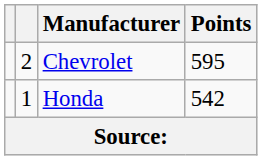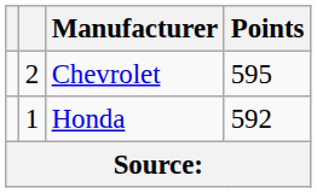 <table class="wikitable" style="font-size: 95%;">
 <tr>
 <th scope="col"></th>
 <th scope="col"></th>
 <th scope="col">Manufacturer</th>
 <th scope="col">Points</th>
 </tr>
 <tr>
 <td align="left"></td>
 <td align="center">2</td>
 <td><a href='#'>Chevrolet</a></td>
 <td>595</td>
 </tr>
 <tr>
 <td align="left"></td>
 <td align="center">1</td>
 <td><a href='#'>Honda</a></td>
-<td>542</td>
+<td>592</td>
 </tr>
 <tr>
 <th colspan=4>Source:</th>
 </tr>
 </table>
